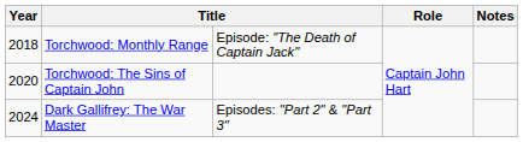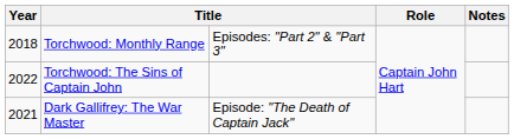 <table class="wikitable">
 <tr>
 <th>Year</th>
 <th colspan="2">Title</th>
 <th>Role</th>
 <th>Notes</th>
 </tr>
 <tr>
 <td>2018</td>
 <td><a href='#'>Torchwood: Monthly Range</a></td>
-<td>Episode: <em>"The Death of Captain Jack"</em></td>
+<td>Episodes: <em>"Part 2"</em> & <em>"Part 3"</em></td>
 <td rowspan="3"><a href='#'>Captain John Hart</a></td>
 <td></td>
 </tr>
 <tr>
-<td>2020</td>
+<td>2022</td>
 <td><a href='#'>Torchwood: The Sins of Captain John</a></td>
 <td></td>
 <td></td>
 </tr>
 <tr>
-<td>2024</td>
+<td>2021</td>
 <td><a href='#'>Dark Gallifrey: The War Master</a></td>
-<td>Episodes: <em>"Part 2"</em> & <em>"Part 3"</em></td>
+<td>Episode: <em>"The Death of Captain Jack"</em></td>
 <td></td>
 </tr>
 </table>
